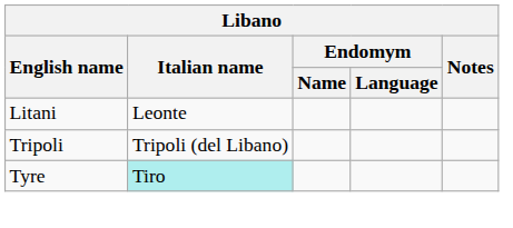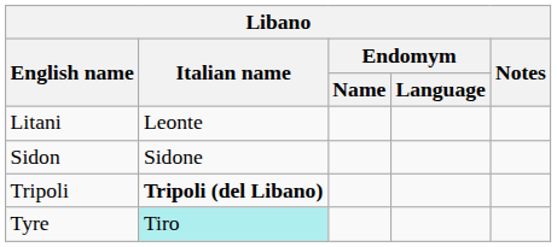 <table class="wikitable sortable">
 <tr>
 <th colspan="5"> Libano</th>
 </tr>
 <tr>
 <th rowspan="2">English name</th>
 <th rowspan="2">Italian name</th>
 <th colspan="2">Endomym</th>
 <th rowspan="2">Notes</th>
 </tr>
 <tr>
 <th>Name</th>
 <th>Language</th>
 </tr>
 <tr>
 <td>Litani</td>
 <td>Leonte</td>
 <td></td>
 <td></td>
 <td></td>
 </tr>
 <tr>
+<td>Sidon</td>
+<td>Sidone</td>
+<td></td>
+<td></td>
+<td></td>
+</tr>
+<tr>
 <td>Tripoli</td>
-<td>Tripoli (del Libano)</td>
+<td><strong>Tripoli (del Libano)</strong></td>
 <td></td>
 <td></td>
 <td></td>
 </tr>
 <tr>
 <td>Tyre</td>
 <td style="background: paleturquoise;">Tiro</td>
 <td></td>
 <td></td>
 <td></td>
 </tr>
 </table>
